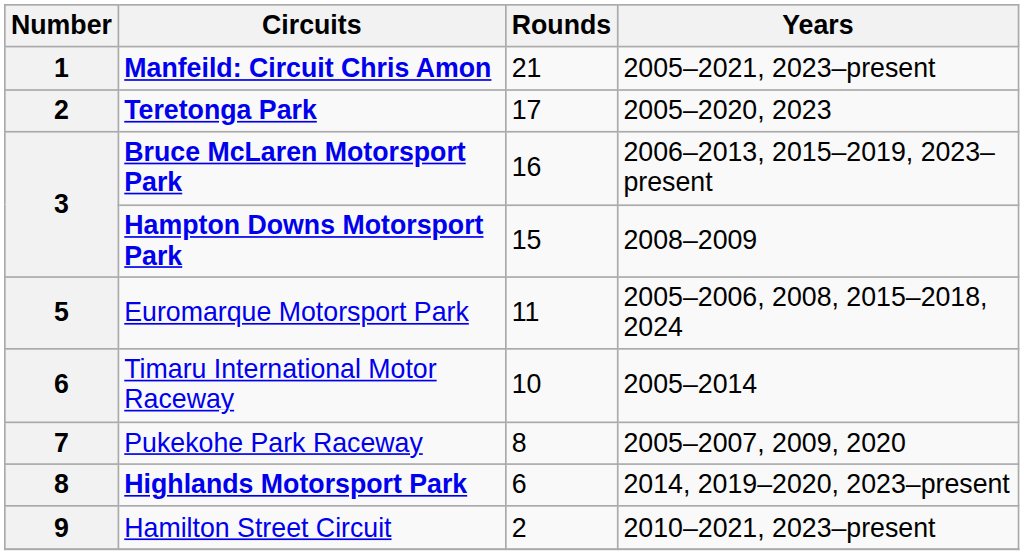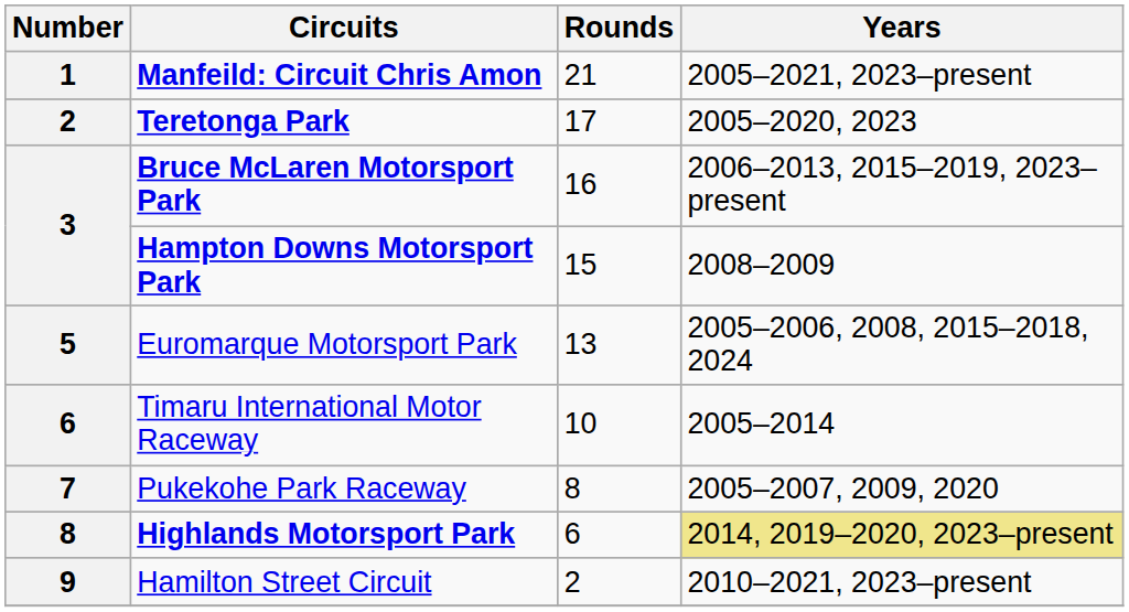 <table class="wikitable" style="text-align=center">
 <tr>
 <th>Number</th>
 <th>Circuits</th>
 <th>Rounds</th>
 <th>Years</th>
 </tr>
 <tr>
 <th>1</th>
 <td><strong> <a href='#'>Manfeild: Circuit Chris Amon</a></strong></td>
 <td>21</td>
 <td>2005–2021, 2023–present</td>
 </tr>
 <tr>
 <th>2</th>
 <td><strong> <a href='#'>Teretonga Park</a></strong></td>
 <td>17</td>
 <td>2005–2020, 2023</td>
 </tr>
 <tr>
 <th rowspan=2>3</th>
 <td><strong> <a href='#'>Bruce McLaren Motorsport Park</a></strong></td>
 <td>16</td>
 <td>2006–2013, 2015–2019, 2023–present</td>
 </tr>
 <tr>
 <td><strong> <a href='#'>Hampton Downs Motorsport Park</a></strong></td>
 <td>15</td>
 <td>2008–2009</td>
 </tr>
 <tr>
 <th>5</th>
 <td> <a href='#'>Euromarque Motorsport Park</a></td>
-<td>11</td>
+<td>13</td>
 <td>2005–2006, 2008, 2015–2018, 2024</td>
 </tr>
 <tr>
 <th>6</th>
 <td> <a href='#'>Timaru International Motor Raceway</a></td>
 <td>10</td>
 <td>2005–2014</td>
 </tr>
 <tr>
 <th>7</th>
 <td> <a href='#'>Pukekohe Park Raceway</a></td>
 <td>8</td>
 <td>2005–2007, 2009, 2020</td>
 </tr>
 <tr>
 <th>8</th>
 <td><strong> <a href='#'>Highlands Motorsport Park</a></strong></td>
 <td>6</td>
-<td>2014, 2019–2020, 2023–present</td>
+<td style="background: khaki;">2014, 2019–2020, 2023–present</td>
 </tr>
 <tr>
 <th>9</th>
 <td> <a href='#'>Hamilton Street Circuit</a></td>
 <td>2</td>
 <td>2010–2021, 2023–present</td>
 </tr>
 <tr>
 </tr>
 </table>
